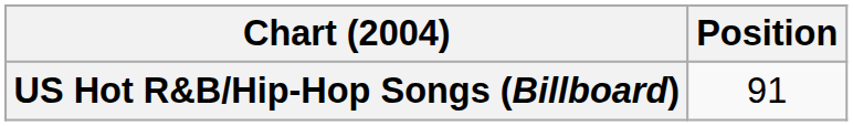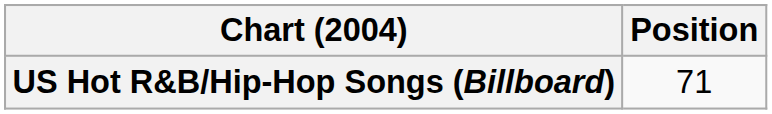 <table class="wikitable plainrowheaders" style="text-align:center">
 <tr>
 <th scope="col">Chart (2004)</th>
 <th scope="col">Position</th>
 </tr>
 <tr>
 <th scope="row">US Hot R&B/Hip-Hop Songs (<em>Billboard</em>)</th>
-<td>91</td>
+<td>71</td>
 </tr>
 </table>
